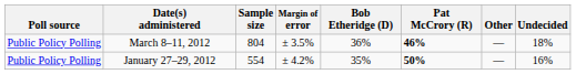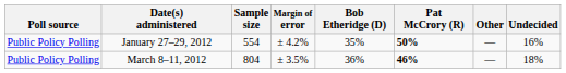 <table class="wikitable">
 <tr valign= bottom>
 <th>Poll source</th>
 <th style="width:185px;">Date(s)<br>administered</th>
 <th class=small>Sample<br>size</th>
 <th><small>Margin of</small><br>error</th>
 <th width=110px>Bob<br>Etheridge (D)</th>
 <th width=110px>Pat<br>McCrory (R)</th>
 <th>Other</th>
 <th>Undecided</th>
 </tr>
 <tr>
 <td><a href='#'>Public Policy Polling</a></td>
+<td align=center>January 27–29, 2012</td>
+<td align=center>554</td>
+<td align=center>± 4.2%</td>
+<td align=center>35%</td>
+<td><strong>50%</strong></td>
+<td align=center>—</td>
+<td align=center>16%</td>
+</tr>
+<tr>
+<td><a href='#'>Public Policy Polling</a></td>
 <td align=center>March 8–11, 2012</td>
 <td align=center>804</td>
 <td align=center>± 3.5%</td>
 <td align=center>36%</td>
 <td><strong>46%</strong></td>
 <td align=center>—</td>
 <td align=center>18%</td>
 </tr>
-<tr>
-<td><a href='#'>Public Policy Polling</a></td>
-<td align=center>January 27–29, 2012</td>
-<td align=center>554</td>
-<td align=center>± 4.2%</td>
-<td align=center>35%</td>
-<td><strong>50%</strong></td>
-<td align=center>—</td>
-<td align=center>16%</td>
-</tr>
 </table>
